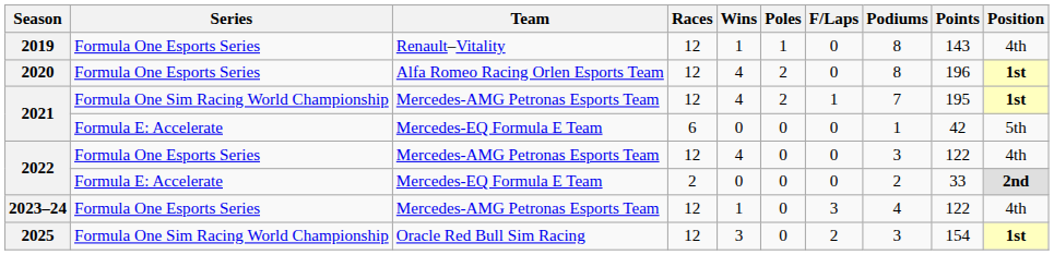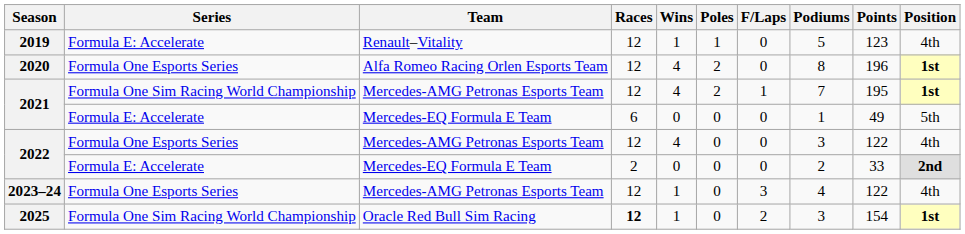 <table class="wikitable" style="font-size: 90%; text-align:center">
 <tr>
 <th>Season</th>
 <th>Series</th>
 <th>Team</th>
 <th>Races</th>
 <th>Wins</th>
 <th>Poles</th>
 <th>F/Laps</th>
 <th>Podiums</th>
 <th>Points</th>
 <th>Position</th>
 </tr>
 <tr>
 <th>2019</th>
-<td align="left"><a href='#'>Formula One Esports Series</a></td>
+<td align="left"><a href='#'>Formula E: Accelerate</a></td>
 <td align="left"><a href='#'>Renault</a>–<a href='#'>Vitality</a></td>
 <td>12</td>
 <td>1</td>
 <td>1</td>
 <td>0</td>
-<td>8</td>
-<td>143</td>
+<td>5</td>
+<td>123</td>
 <td>4th</td>
 </tr>
 <tr>
 <th>2020</th>
 <td align="left"><a href='#'>Formula One Esports Series</a></td>
 <td align="left"><a href='#'>Alfa Romeo Racing Orlen Esports Team</a></td>
 <td>12</td>
 <td>4</td>
 <td>2</td>
 <td>0</td>
 <td>8</td>
 <td>196</td>
 <td style="background:#FFFFBF;"><strong>1st</strong></td>
 </tr>
 <tr>
 <th rowspan=2>2021</th>
 <td align="left"><a href='#'>Formula One Sim Racing World Championship</a></td>
 <td align="left"><a href='#'>Mercedes-AMG Petronas Esports Team</a></td>
 <td>12</td>
 <td>4</td>
 <td>2</td>
 <td>1</td>
 <td>7</td>
 <td>195</td>
 <td style="background:#FFFFBF;"><strong>1st</strong></td>
 </tr>
 <tr>
 <td align="left"><a href='#'>Formula E: Accelerate</a></td>
 <td align="left"><a href='#'>Mercedes-EQ Formula E Team</a></td>
 <td>6</td>
 <td>0</td>
 <td>0</td>
 <td>0</td>
 <td>1</td>
-<td>42</td>
+<td>49</td>
 <td>5th</td>
 </tr>
 <tr>
 <th rowspan=2>2022</th>
 <td align="left"><a href='#'>Formula One Esports Series</a></td>
 <td align="left"><a href='#'>Mercedes-AMG Petronas Esports Team</a></td>
 <td>12</td>
 <td>4</td>
 <td>0</td>
 <td>0</td>
 <td>3</td>
 <td>122</td>
 <td>4th</td>
 </tr>
 <tr>
 <td align="left"><a href='#'>Formula E: Accelerate</a></td>
 <td align="left"><a href='#'>Mercedes-EQ Formula E Team</a></td>
 <td>2</td>
 <td>0</td>
 <td>0</td>
 <td>0</td>
 <td>2</td>
 <td>33</td>
 <td style="background:#DFDFDF;"><strong>2nd</strong></td>
 </tr>
 <tr>
 <th>2023–24</th>
 <td align="left"><a href='#'>Formula One Esports Series</a></td>
 <td align="left"><a href='#'>Mercedes-AMG Petronas Esports Team</a></td>
 <td>12</td>
 <td>1</td>
 <td>0</td>
 <td>3</td>
 <td>4</td>
 <td>122</td>
 <td>4th</td>
 </tr>
 <tr>
 <th>2025</th>
 <td align="left"><a href='#'>Formula One Sim Racing World Championship</a></td>
 <td align="left"><a href='#'>Oracle Red Bull Sim Racing</a></td>
-<td>12</td>
-<td>3</td>
+<td><strong>12</strong></td>
+<td>1</td>
 <td>0</td>
 <td>2</td>
 <td>3</td>
 <td>154</td>
 <td style="background:#FFFFBF;"><strong>1st</strong></td>
 </tr>
 </table>
